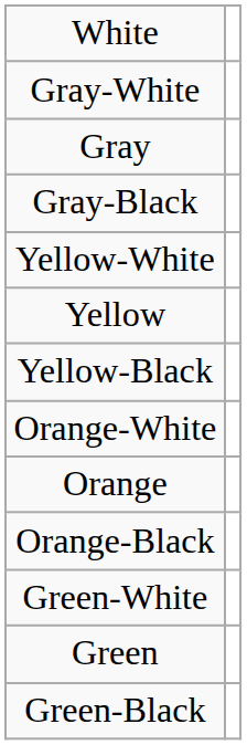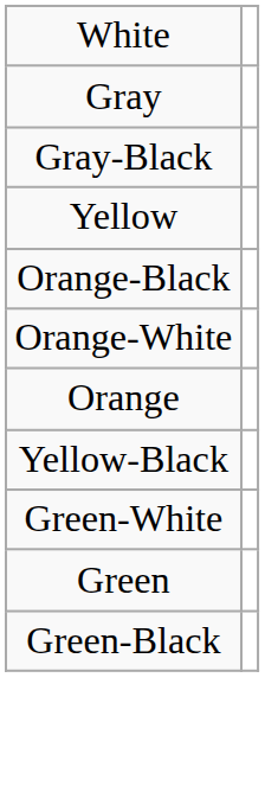 <table class="wikitable" style="text-align:center;">
 <tr>
 <td>White</td>
-<td style="background:white;"></td>
-</tr>
-<tr>
-<td>Gray-White</td>
 <td style="background:white;"></td>
 </tr>
 <tr>
 <td>Gray</td>
 <td style="background:white;"></td>
 </tr>
 <tr>
 <td>Gray-Black</td>
 <td style="background:white;"></td>
 </tr>
 <tr>
-<td>Yellow-White</td>
-<td style="background:white;"></td>
-</tr>
-<tr>
 <td>Yellow</td>
 <td style="background:white;"></td>
 </tr>
 <tr>
-<td>Yellow-Black</td>
+<td>Orange-Black</td>
 <td style="background:white;"></td>
 </tr>
 <tr>
 <td>Orange-White</td>
 <td style="background:white;"></td>
 </tr>
 <tr>
 <td>Orange</td>
 <td style="background:white;"></td>
 </tr>
 <tr>
-<td>Orange-Black</td>
+<td>Yellow-Black</td>
 <td style="background:white;"></td>
 </tr>
 <tr>
 <td>Green-White</td>
 <td style="background:white;"></td>
 </tr>
 <tr>
 <td>Green</td>
 <td style="background:white;"></td>
 </tr>
 <tr>
 <td>Green-Black</td>
 <td style="background:white;"></td>
 </tr>
 </table>
